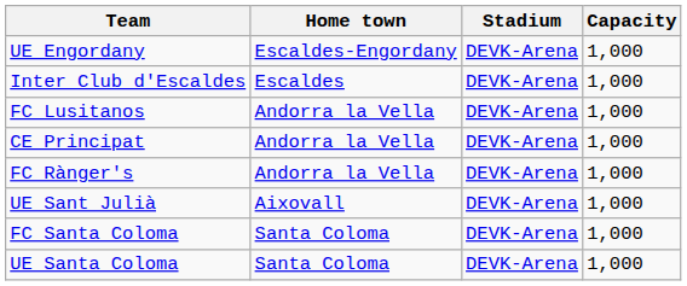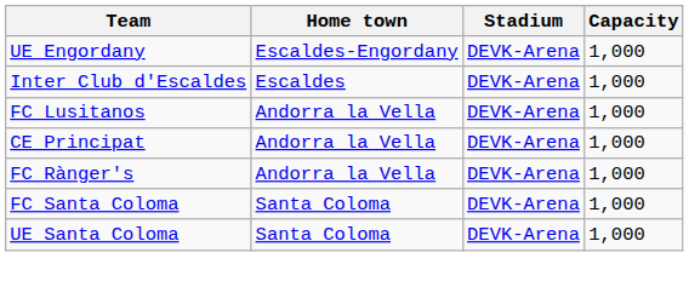 <table class="wikitable sortable">
 <tr>
 <th>Team</th>
 <th>Home town</th>
 <th>Stadium</th>
 <th>Capacity</th>
 </tr>
 <tr>
 <td><a href='#'>UE Engordany</a></td>
 <td><a href='#'>Escaldes-Engordany</a></td>
 <td><a href='#'>DEVK-Arena</a></td>
 <td>1,000</td>
 </tr>
 <tr>
 <td><a href='#'>Inter Club d'Escaldes</a></td>
 <td><a href='#'>Escaldes</a></td>
 <td><a href='#'>DEVK-Arena</a></td>
 <td>1,000</td>
 </tr>
 <tr>
 <td><a href='#'>FC Lusitanos</a></td>
 <td><a href='#'>Andorra la Vella</a></td>
 <td><a href='#'>DEVK-Arena</a></td>
 <td>1,000</td>
 </tr>
 <tr>
 <td><a href='#'>CE Principat</a></td>
 <td><a href='#'>Andorra la Vella</a></td>
 <td><a href='#'>DEVK-Arena</a></td>
 <td>1,000</td>
 </tr>
 <tr>
 <td><a href='#'>FC Rànger's</a></td>
 <td><a href='#'>Andorra la Vella</a></td>
 <td><a href='#'>DEVK-Arena</a></td>
 <td>1,000</td>
 </tr>
 <tr>
-<td><a href='#'>UE Sant Julià</a></td>
-<td><a href='#'>Aixovall</a></td>
-<td><a href='#'>DEVK-Arena</a></td>
-<td>1,000</td>
-</tr>
-<tr>
 <td><a href='#'>FC Santa Coloma</a></td>
 <td><a href='#'>Santa Coloma</a></td>
 <td><a href='#'>DEVK-Arena</a></td>
 <td>1,000</td>
 </tr>
 <tr>
 <td><a href='#'>UE Santa Coloma</a></td>
 <td><a href='#'>Santa Coloma</a></td>
 <td><a href='#'>DEVK-Arena</a></td>
 <td>1,000</td>
 </tr>
 </table>
